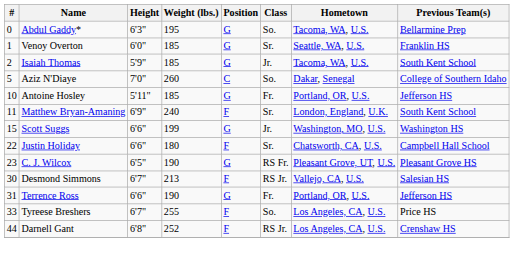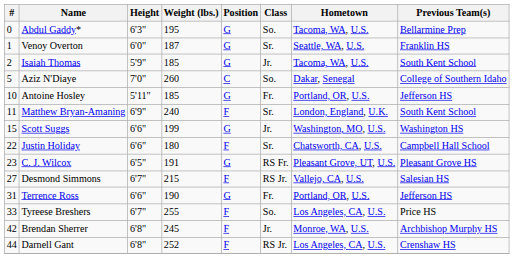 <table class="wikitable" style="font-size: 90%">
 <tr>
 <th>#</th>
 <th>Name</th>
 <th>Height</th>
 <th>Weight (lbs.)</th>
 <th>Position</th>
 <th>Class</th>
 <th>Hometown</th>
 <th>Previous Team(s)</th>
 </tr>
 <tr>
 <td>0</td>
 <td><a href='#'>Abdul Gaddy</a>*</td>
 <td>6'3"</td>
 <td>195</td>
 <td><a href='#'>G</a></td>
 <td>So.</td>
 <td><a href='#'>Tacoma, WA</a>, <a href='#'>U.S.</a></td>
 <td><a href='#'>Bellarmine Prep</a></td>
 </tr>
 <tr>
 <td>1</td>
 <td>Venoy Overton</td>
 <td>6'0"</td>
-<td>185</td>
+<td>187</td>
 <td><a href='#'>G</a></td>
 <td>Sr.</td>
 <td><a href='#'>Seattle, WA</a>, <a href='#'>U.S.</a></td>
 <td><a href='#'>Franklin HS</a></td>
 </tr>
 <tr>
 <td>2</td>
 <td><a href='#'>Isaiah Thomas</a></td>
 <td>5'9"</td>
 <td>185</td>
 <td><a href='#'>G</a></td>
 <td>Jr.</td>
 <td><a href='#'>Tacoma, WA</a>, <a href='#'>U.S.</a></td>
 <td><a href='#'>South Kent School</a></td>
 </tr>
 <tr>
 <td>5</td>
 <td>Aziz N'Diaye</td>
 <td>7'0"</td>
 <td>260</td>
 <td><a href='#'>C</a></td>
 <td>So.</td>
 <td><a href='#'>Dakar</a>, <a href='#'>Senegal</a></td>
 <td><a href='#'>College of Southern Idaho</a></td>
 </tr>
 <tr>
 <td>10</td>
 <td>Antoine Hosley</td>
 <td>5'11"</td>
 <td>185</td>
 <td><a href='#'>G</a></td>
 <td>Fr.</td>
 <td><a href='#'>Portland, OR</a>, <a href='#'>U.S.</a></td>
 <td><a href='#'>Jefferson HS</a></td>
 </tr>
 <tr>
 <td>11</td>
 <td><a href='#'>Matthew Bryan-Amaning</a></td>
 <td>6'9"</td>
 <td>240</td>
 <td><a href='#'>F</a></td>
 <td>Sr.</td>
 <td><a href='#'>London, England</a>, <a href='#'>U.K.</a></td>
 <td><a href='#'>South Kent School</a></td>
 </tr>
 <tr>
 <td>15</td>
 <td><a href='#'>Scott Suggs</a></td>
 <td>6'6"</td>
 <td>199</td>
 <td><a href='#'>G</a></td>
 <td>Jr.</td>
 <td><a href='#'>Washington, MO</a>, <a href='#'>U.S.</a></td>
 <td><a href='#'>Washington HS</a></td>
 </tr>
 <tr>
 <td>22</td>
 <td><a href='#'>Justin Holiday</a></td>
 <td>6'6"</td>
 <td>180</td>
 <td><a href='#'>F</a></td>
 <td>Sr.</td>
 <td><a href='#'>Chatsworth, CA</a>, <a href='#'>U.S.</a></td>
 <td><a href='#'>Campbell Hall School</a></td>
 </tr>
 <tr>
 <td>23</td>
 <td><a href='#'>C. J. Wilcox</a></td>
 <td>6'5"</td>
-<td>190</td>
+<td>191</td>
 <td><a href='#'>G</a></td>
 <td>RS Fr.</td>
 <td><a href='#'>Pleasant Grove, UT</a>, <a href='#'>U.S.</a></td>
 <td><a href='#'>Pleasant Grove HS</a></td>
 </tr>
 <tr>
-<td>30</td>
+<td>27</td>
 <td>Desmond Simmons</td>
 <td>6'7"</td>
-<td>213</td>
+<td>215</td>
 <td><a href='#'>F</a></td>
 <td>RS Jr.</td>
 <td><a href='#'>Vallejo, CA</a>, <a href='#'>U.S.</a></td>
 <td><a href='#'>Salesian HS</a></td>
 </tr>
 <tr>
 <td>31</td>
 <td><a href='#'>Terrence Ross</a></td>
 <td>6'6"</td>
 <td>190</td>
 <td><a href='#'>G</a></td>
 <td>Fr.</td>
 <td><a href='#'>Portland, OR</a>, <a href='#'>U.S.</a></td>
 <td><a href='#'>Jefferson HS</a></td>
 </tr>
 <tr>
 <td>33</td>
 <td>Tyreese Breshers</td>
 <td>6'7"</td>
 <td>255</td>
 <td><a href='#'>F</a></td>
 <td>So.</td>
 <td><a href='#'>Los Angeles, CA</a>, <a href='#'>U.S.</a></td>
 <td>Price HS</td>
 </tr>
 <tr>
+<td>42</td>
+<td>Brendan Sherrer</td>
+<td>6'8"</td>
+<td>245</td>
+<td><a href='#'>F</a></td>
+<td>Jr.</td>
+<td><a href='#'>Monroe, WA</a>, <a href='#'>U.S.</a></td>
+<td><a href='#'>Archbishop Murphy HS</a></td>
+</tr>
+<tr>
 <td>44</td>
 <td>Darnell Gant</td>
 <td>6'8"</td>
 <td>252</td>
 <td><a href='#'>F</a></td>
 <td>RS Jr.</td>
 <td><a href='#'>Los Angeles, CA</a>, <a href='#'>U.S.</a></td>
 <td><a href='#'>Crenshaw HS</a></td>
 </tr>
 <tr>
 </tr>
 </table>
